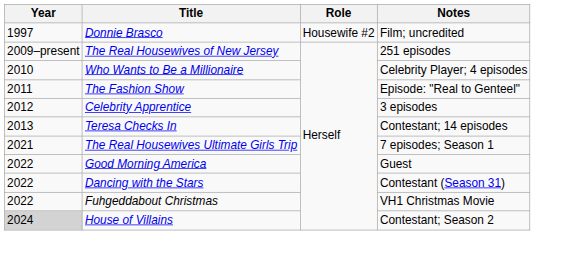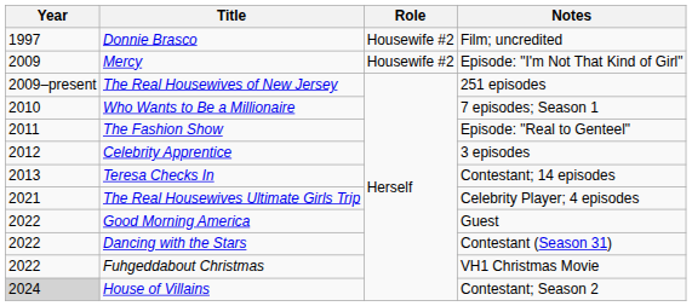 <table class="wikitable sortable">
 <tr>
 <th>Year</th>
 <th>Title</th>
 <th>Role</th>
 <th class="unsortable">Notes</th>
 </tr>
 <tr>
 <td>1997</td>
 <td><em><a href='#'>Donnie Brasco</a></em></td>
 <td>Housewife #2</td>
 <td>Film; uncredited</td>
 </tr>
 <tr>
+<td>2009</td>
+<td><em><a href='#'>Mercy</a></em></td>
+<td>Housewife #2</td>
+<td>Episode: "I'm Not That Kind of Girl"</td>
+</tr>
+<tr>
 <td>2009–present</td>
 <td><em><a href='#'>The Real Housewives of New Jersey</a></em></td>
 <td rowspan="10">Herself</td>
 <td>251 episodes</td>
 </tr>
 <tr>
 <td>2010</td>
 <td><em><a href='#'>Who Wants to Be a Millionaire</a></em></td>
-<td>Celebrity Player; 4 episodes</td>
+<td>7 episodes; Season 1</td>
 </tr>
 <tr>
 <td>2011</td>
 <td><em><a href='#'>The Fashion Show</a></em></td>
 <td>Episode: "Real to Genteel"</td>
 </tr>
 <tr>
 <td>2012</td>
 <td><em><a href='#'>Celebrity Apprentice</a></em></td>
 <td>3 episodes</td>
 </tr>
 <tr>
 <td>2013</td>
 <td><em><a href='#'>Teresa Checks In</a></em></td>
 <td>Contestant; 14 episodes</td>
 </tr>
 <tr>
 <td>2021</td>
 <td><em><a href='#'>The Real Housewives Ultimate Girls Trip</a></em></td>
-<td>7 episodes; Season 1</td>
+<td>Celebrity Player; 4 episodes</td>
 </tr>
 <tr>
 <td>2022</td>
 <td><em><a href='#'>Good Morning America</a></em></td>
 <td>Guest</td>
 </tr>
 <tr>
 <td>2022</td>
 <td><em><a href='#'>Dancing with the Stars</a></em></td>
 <td>Contestant (<a href='#'>Season 31</a>)</td>
 </tr>
 <tr>
 <td>2022</td>
 <td><em>Fuhgeddabout Christmas</em></td>
 <td>VH1 Christmas Movie</td>
 </tr>
 <tr>
 <td style="background: lightgrey;">2024</td>
 <td><em><a href='#'>House of Villains</a></em></td>
 <td>Contestant; Season 2</td>
 </tr>
 </table>
